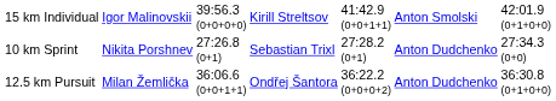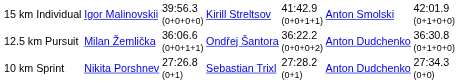 <table>
 <tr>
 <td>15 km Individual</td>
 <td><a href='#'>Igor Malinovskii</a><br><small></small></td>
 <td>39:56.3<br><small>(0+0+0+0)</small></td>
 <td><a href='#'>Kirill Streltsov</a><br><small></small></td>
 <td>41:42.9<br><small>(0+0+1+1)</small></td>
 <td><a href='#'>Anton Smolski</a><br><small></small></td>
 <td>42:01.9<br><small>(0+1+0+0)</small></td>
 </tr>
 <tr>
+<td>12.5 km Pursuit</td>
+<td><a href='#'>Milan Žemlička</a><br><small></small></td>
+<td>36:06.6<br><small>(0+0+1+1)</small></td>
+<td><a href='#'>Ondřej Šantora</a><br><small></small></td>
+<td>36:22.2<br><small>(0+0+0+2)</small></td>
+<td><a href='#'>Anton Dudchenko</a><br><small></small></td>
+<td>36:30.8<br><small>(0+1+0+0)</small></td>
+</tr>
+<tr>
 <td>10 km Sprint</td>
 <td><a href='#'>Nikita Porshnev</a><br><small></small></td>
 <td>27:26.8<br><small>(0+1)</small></td>
 <td><a href='#'>Sebastian Trixl</a><br><small></small></td>
 <td>27:28.2<br><small>(0+1)</small></td>
 <td><a href='#'>Anton Dudchenko</a><br><small></small></td>
 <td>27:34.3<br><small>(0+0)</small></td>
 </tr>
-<tr>
-<td>12.5 km Pursuit</td>
-<td><a href='#'>Milan Žemlička</a><br><small></small></td>
-<td>36:06.6<br><small>(0+0+1+1)</small></td>
-<td><a href='#'>Ondřej Šantora</a><br><small></small></td>
-<td>36:22.2<br><small>(0+0+0+2)</small></td>
-<td><a href='#'>Anton Dudchenko</a><br><small></small></td>
-<td>36:30.8<br><small>(0+1+0+0)</small></td>
-</tr>
 </table>
